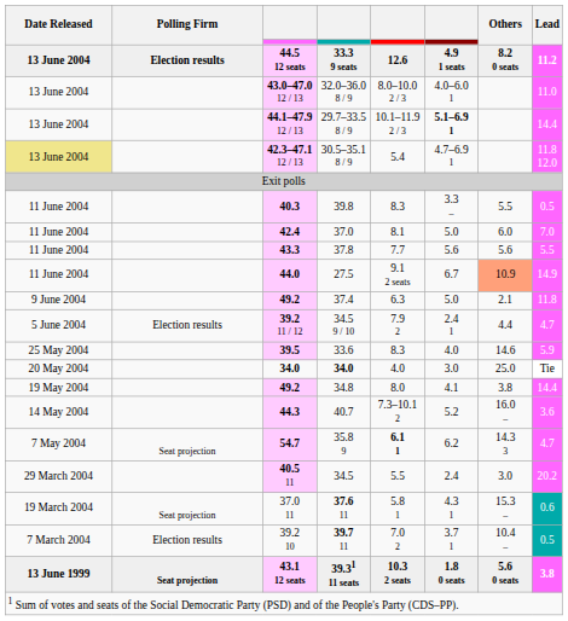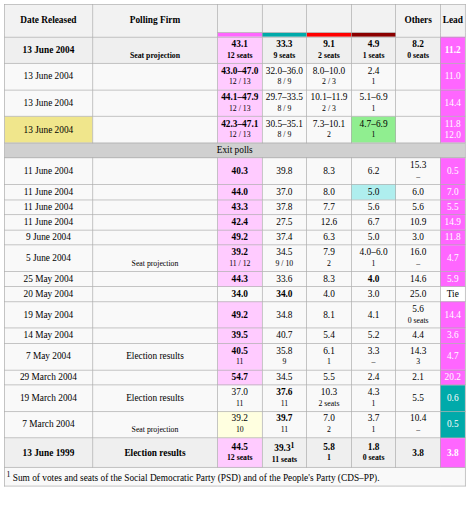 <table class="wikitable" style="text-align:center; font-size:87%; line-height:16px;">
 <tr style="height:42px;">
 <th style="width:125px;" rowspan="2">Date Released</th>
 <th style="width:180px;" rowspan="2">Polling Firm</th>
 <th></th>
 <th></th>
 <th></th>
 <th></th>
 <th style="width:60px;" rowspan="2">Others</th>
 <th style="width:30px;" rowspan="2">Lead</th>
 </tr>
 <tr>
 <th style="color:inherit;background:#FF66FF; width:60px;"></th>
 <th style="color:inherit;background:#00aaaa; width:60px;"></th>
 <th style="color:inherit;background:red; width:60px;"></th>
 <th style="color:inherit;background:darkRed; width:60px;"></th>
 </tr>
 <tr style="background:#EFEFEF; font-weight:bold;">
 <td align="center">13 June 2004</td>
-<td align="center">Election results</td>
-<td align="center" style="background:#FFCBFF">44.5<br><small>12 seats</small></td>
+<td align="center"><br><small>Seat projection</small></td>
+<td align="center" style="background:#FFCBFF">43.1<br><small>12 seats</small></td>
 <td align="center">33.3<br><small>9 seats</small></td>
-<td align="center">12.6</td>
+<td align="center">9.1<br><small>2 seats</small></td>
 <td align="center">4.9<br><small>1 seats</small></td>
 <td align="center">8.2<br><small>0 seats</small></td>
 <td style="background:#FF66FF; color:white">11.2</td>
 </tr>
 <tr>
 <td align="center">13 June 2004</td>
 <td align="center"></td>
 <td align="center" style="background:#FFCBFF"><strong>43.0–47.0</strong><br><small>12 / 13 </small></td>
 <td align="center">32.0–36.0<br><small>8 / 9 </small></td>
 <td align="center">8.0–10.0<br><small>2 / 3</small></td>
-<td align="center">4.0–6.0<br><small>1 </small></td>
+<td align="center">2.4<br><small>1</small></td>
 <td></td>
 <td style="background:#FF66FF; color:white">11.0</td>
 </tr>
 <tr>
 <td align="center">13 June 2004</td>
 <td align="center"></td>
 <td align="center" style="background:#FFCBFF"><strong>44.1–47.9</strong><br><small>12 / 13 </small></td>
 <td align="center">29.7–33.5<br><small>8 / 9 </small></td>
 <td align="center">10.1–11.9<br><small>2 / 3 </small></td>
-<td align="center"><strong>5.1–6.9<br><small>1 </small></strong></td>
+<td align="center">5.1–6.9<br><small>1 </small></td>
 <td></td>
 <td style="background:#FF66FF; color:white">14.4</td>
 </tr>
 <tr>
 <td align="center" style="background: khaki;">13 June 2004</td>
 <td align="center"></td>
 <td align="center" style="background:#FFCBFF"><strong>42.3–47.1</strong><br><small>12 / 13 </small></td>
 <td align="center">30.5–35.1<br><small>8 / 9 </small></td>
-<td align="center">5.4</td>
-<td align="center">4.7–6.9<br><small>1 </small></td>
+<td align="center">7.3–10.1<br><small>2 </small></td>
+<td align="center" style="background: lightgreen;">4.7–6.9<br><small>1 </small></td>
 <td></td>
 <td style="background:#FF66FF; color:white">11.8<br>12.0</td>
 </tr>
 <tr>
 <td colspan="10" style="background:#D0D0D0; color:black">Exit polls</td>
 </tr>
 <tr>
 <td align="center">11 June 2004</td>
 <td align="center"></td>
 <td align="center" style="background:#FFCBFF"><strong>40.3</strong></td>
 <td align="center">39.8</td>
 <td align="center">8.3</td>
-<td align="center">3.3<br><small>–</small></td>
-<td align="center">5.5</td>
+<td align="center">6.2</td>
+<td align="center">15.3<br><small>–</small></td>
 <td style="background:#FF66FF; color:white">0.5</td>
 </tr>
 <tr>
 <td align="center">11 June 2004</td>
 <td align="center"></td>
-<td align="center" style="background:#FFCBFF"><strong>42.4</strong></td>
+<td align="center" style="background:#FFCBFF"><strong>44.0</strong></td>
 <td align="center">37.0</td>
-<td align="center">8.1</td>
-<td align="center">5.0</td>
+<td align="center">8.0</td>
+<td align="center" style="background: paleturquoise;">5.0</td>
 <td align="center">6.0</td>
 <td style="background:#FF66FF; color:white">7.0</td>
 </tr>
 <tr>
 <td align="center">11 June 2004</td>
 <td align="center"></td>
 <td align="center" style="background:#FFCBFF"><strong>43.3</strong></td>
 <td align="center">37.8</td>
 <td align="center">7.7</td>
 <td align="center">5.6</td>
 <td align="center">5.6</td>
 <td style="background:#FF66FF; color:white">5.5</td>
 </tr>
 <tr>
 <td align="center">11 June 2004</td>
 <td align="center"></td>
-<td align="center" style="background:#FFCBFF"><strong>44.0</strong></td>
+<td align="center" style="background:#FFCBFF"><strong>42.4</strong></td>
 <td align="center">27.5</td>
-<td align="center">9.1<br><small>2 seats</small></td>
+<td align="center">12.6</td>
 <td align="center">6.7</td>
-<td align="center" style="background: lightsalmon;">10.9</td>
+<td align="center">10.9</td>
 <td style="background:#FF66FF; color:white">14.9</td>
 </tr>
 <tr>
 <td align="center">9 June 2004</td>
 <td align="center"></td>
 <td align="center" style="background:#FFCBFF"><strong>49.2</strong></td>
 <td align="center">37.4</td>
 <td align="center">6.3</td>
 <td align="center">5.0</td>
-<td align="center">2.1</td>
+<td align="center">3.0</td>
 <td style="background:#FF66FF; color:white">11.8</td>
 </tr>
 <tr>
 <td align="center">5 June 2004</td>
-<td align="center">Election results</td>
+<td align="center"><br><small>Seat projection</small></td>
 <td align="center" style="background:#FFCBFF"><strong>39.2</strong><br><small>11 / 12</small></td>
 <td align="center">34.5<br><small>9 / 10</small></td>
 <td align="center">7.9<br><small>2</small></td>
-<td align="center">2.4<br><small>1</small></td>
-<td align="center">4.4</td>
+<td align="center">4.0–6.0<br><small>1 </small></td>
+<td align="center">16.0<br><small>–</small></td>
 <td style="background:#FF66FF; color:white">4.7</td>
 </tr>
 <tr>
 <td align="center">25 May 2004</td>
 <td align="center"></td>
-<td align="center" style="background:#FFCBFF"><strong>39.5</strong></td>
+<td align="center" style="background:#FFCBFF"><strong>44.3</strong></td>
 <td align="center">33.6</td>
 <td align="center">8.3</td>
-<td align="center">4.0</td>
+<td align="center"><strong>4.0</strong></td>
 <td align="center">14.6</td>
 <td style="background:#FF66FF; color:white">5.9</td>
 </tr>
 <tr>
 <td align="center">20 May 2004</td>
 <td align="center"></td>
 <td align="center"><strong>34.0</strong></td>
 <td align="center"><strong>34.0</strong></td>
 <td align="center">4.0</td>
 <td align="center">3.0</td>
 <td align="center">25.0</td>
 <td style="background:white; color:black">Tie</td>
 </tr>
 <tr>
 <td align="center">19 May 2004</td>
 <td align="center"></td>
 <td align="center" style="background:#FFCBFF"><strong>49.2</strong></td>
 <td align="center">34.8</td>
-<td align="center">8.0</td>
+<td align="center">8.1</td>
 <td align="center">4.1</td>
-<td align="center">3.8</td>
+<td align="center">5.6<br><small>0 seats</small></td>
 <td style="background:#FF66FF; color:white">14.4</td>
 </tr>
 <tr>
 <td align="center">14 May 2004</td>
 <td align="center"></td>
-<td align="center" style="background:#FFCBFF"><strong>44.3</strong></td>
+<td align="center" style="background:#FFCBFF"><strong>39.5</strong></td>
 <td align="center">40.7</td>
-<td align="center">7.3–10.1<br><small>2 </small></td>
+<td align="center">5.4</td>
 <td align="center">5.2</td>
-<td align="center">16.0<br><small>–</small></td>
+<td align="center">4.4</td>
 <td style="background:#FF66FF; color:white">3.6</td>
 </tr>
 <tr>
 <td align="center">7 May 2004</td>
-<td align="center"><br><small>Seat projection</small></td>
-<td align="center" style="background:#FFCBFF"><strong>54.7</strong></td>
+<td align="center">Election results</td>
+<td align="center" style="background:#FFCBFF"><strong>40.5</strong><br><small>11</small></td>
 <td align="center">35.8<br><small>9</small></td>
-<td align="center"><strong>6.1<br><small>1</small></strong></td>
-<td align="center">6.2</td>
+<td align="center">6.1<br><small>1</small></td>
+<td align="center">3.3<br><small>–</small></td>
 <td align="center">14.3<br><small>3</small></td>
 <td style="background:#FF66FF; color:white">4.7</td>
 </tr>
 <tr>
 <td align="center">29 March 2004</td>
 <td align="center"></td>
-<td align="center" style="background:#FFCBFF"><strong>40.5</strong><br><small>11</small></td>
+<td align="center" style="background:#FFCBFF"><strong>54.7</strong></td>
 <td align="center">34.5</td>
 <td align="center">5.5</td>
 <td align="center">2.4</td>
-<td align="center">3.0</td>
+<td align="center">2.1</td>
 <td style="background:#FF66FF; color:white">20.2</td>
 </tr>
 <tr>
 <td align="center">19 March 2004</td>
-<td align="center"><br><small>Seat projection</small></td>
+<td align="center">Election results</td>
 <td align="center">37.0<br><small>11</small></td>
 <td align="center" ><strong>37.6</strong><br><small>11</small></td>
-<td align="center">5.8<br><small>1</small></td>
+<td align="center">10.3<br><small>2 seats</small></td>
 <td align="center">4.3<br><small>1</small></td>
-<td align="center">15.3<br><small>–</small></td>
+<td align="center">5.5</td>
 <td style="background:#00aaaa; color:white">0.6</td>
 </tr>
 <tr>
 <td align="center">7 March 2004</td>
-<td align="center">Election results</td>
-<td align="center">39.2<br><small>10</small></td>
+<td align="center"><br><small>Seat projection</small></td>
+<td align="center" style="background: lightyellow;">39.2<br><small>10</small></td>
 <td align="center" ><strong>39.7</strong><br><small>11</small></td>
 <td align="center">7.0<br><small>2</small></td>
 <td align="center">3.7<br><small>1</small></td>
 <td align="center">10.4<br><small>–</small></td>
 <td style="background:#00aaaa; color:white">0.5</td>
 </tr>
 <tr style="background:#EFEFEF; font-weight:bold;">
 <td align="center">13 June 1999</td>
-<td align="center"><br><small>Seat projection</small></td>
-<td align="center" style="background:#FFCBFF">43.1<br><small>12 seats</small></td>
+<td align="center">Election results</td>
+<td align="center" style="background:#FFCBFF">44.5<br><small>12 seats</small></td>
 <td align="center">39.3<sup>1</sup><br><small>11 seats</small></td>
-<td align="center">10.3<br><small>2 seats</small></td>
+<td align="center">5.8<br><small>1</small></td>
 <td align="center">1.8<br><small>0 seats</small></td>
-<td align="center">5.6<br><small>0 seats</small></td>
+<td align="center">3.8</td>
 <td style="background:#FF66FF; color:white">3.8</td>
 </tr>
 <tr>
 <td colspan=11 align=left><sup>1</sup> Sum of votes and seats of the Social Democratic Party (PSD) and of the People's Party (CDS–PP).</td>
 </tr>
 </table>
